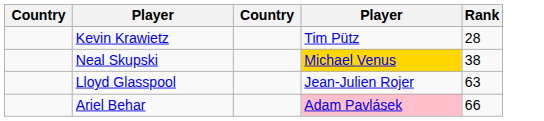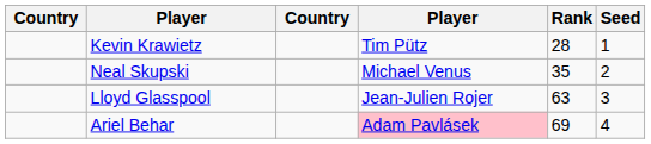 <table class="wikitable">
 <tr>
 <th width="70">Country</th>
 <th width="175">Player</th>
 <th width="70">Country</th>
 <th width="175">Player</th>
 <th>Rank</th>
+<th>Seed</th>
 </tr>
 <tr>
 <td></td>
 <td><a href='#'>Kevin Krawietz</a></td>
 <td></td>
 <td><a href='#'>Tim Pütz</a></td>
 <td>28</td>
+<td>1</td>
 </tr>
 <tr>
 <td></td>
 <td><a href='#'>Neal Skupski</a></td>
 <td></td>
-<td style="background: gold;"><a href='#'>Michael Venus</a></td>
-<td>38</td>
+<td><a href='#'>Michael Venus</a></td>
+<td>35</td>
+<td>2</td>
 </tr>
 <tr>
 <td></td>
 <td><a href='#'>Lloyd Glasspool</a></td>
 <td></td>
 <td><a href='#'>Jean-Julien Rojer</a></td>
 <td>63</td>
+<td>3</td>
 </tr>
 <tr>
 <td></td>
 <td><a href='#'>Ariel Behar</a></td>
 <td></td>
 <td style="background: pink;"><a href='#'>Adam Pavlásek</a></td>
-<td>66</td>
+<td>69</td>
+<td>4</td>
 </tr>
 </table>
